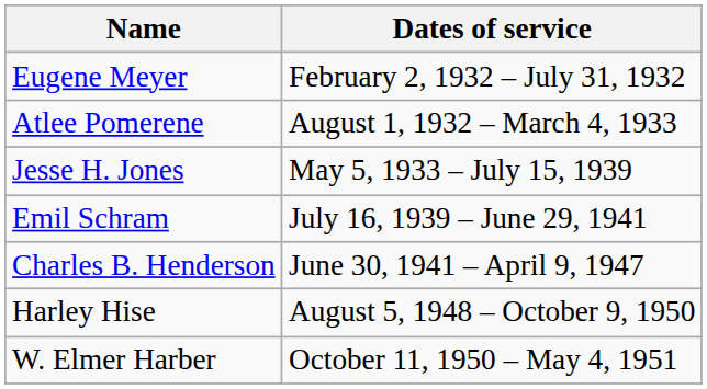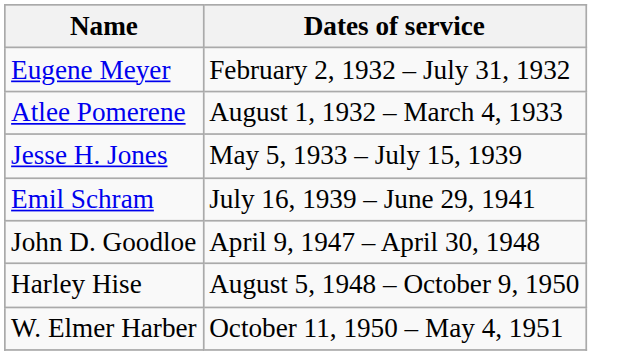 <table class="wikitable">
 <tr>
 <th>Name</th>
 <th>Dates of service</th>
 </tr>
 <tr>
 <td><a href='#'>Eugene Meyer</a></td>
 <td>February 2, 1932 – July 31, 1932</td>
 </tr>
 <tr>
 <td><a href='#'>Atlee Pomerene</a></td>
 <td>August 1, 1932 – March 4, 1933</td>
 </tr>
 <tr>
 <td><a href='#'>Jesse H. Jones</a></td>
 <td>May 5, 1933 – July 15, 1939</td>
 </tr>
 <tr>
 <td><a href='#'>Emil Schram</a></td>
 <td>July 16, 1939 – June 29, 1941</td>
 </tr>
 <tr>
-<td><a href='#'>Charles B. Henderson</a></td>
-<td>June 30, 1941 – April 9, 1947</td>
+<td>John D. Goodloe</td>
+<td>April 9, 1947 – April 30, 1948</td>
 </tr>
 <tr>
 <td>Harley Hise</td>
 <td>August 5, 1948 – October 9, 1950</td>
 </tr>
 <tr>
 <td>W. Elmer Harber</td>
 <td>October 11, 1950 – May 4, 1951</td>
 </tr>
 </table>
